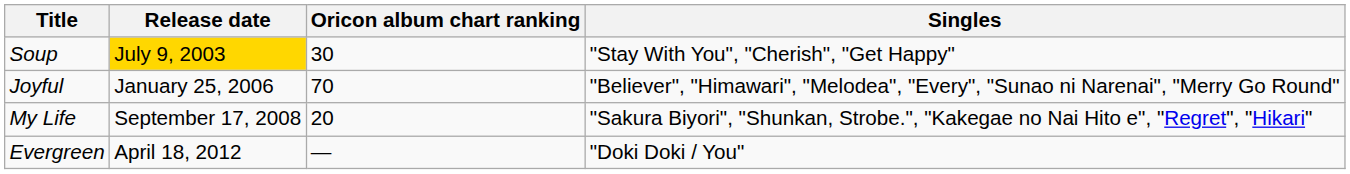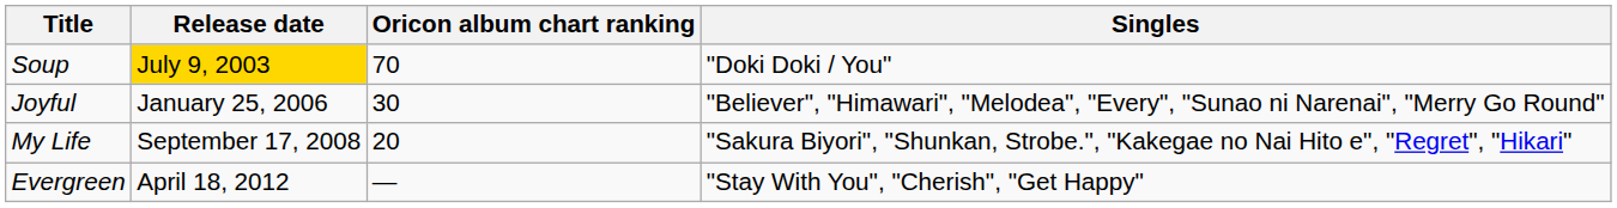 <table class="wikitable">
 <tr>
 <th>Title</th>
 <th>Release date</th>
 <th>Oricon album chart ranking</th>
 <th>Singles</th>
 </tr>
 <tr>
 <td><em>Soup</em></td>
 <td style="background: gold;">July 9, 2003</td>
-<td>30</td>
-<td>"Stay With You", "Cherish", "Get Happy"</td>
+<td>70</td>
+<td>"Doki Doki / You"</td>
 </tr>
 <tr>
 <td><em>Joyful</em></td>
 <td>January 25, 2006</td>
-<td>70</td>
+<td>30</td>
 <td>"Believer", "Himawari", "Melodea", "Every", "Sunao ni Narenai", "Merry Go Round"</td>
 </tr>
 <tr>
 <td><em>My Life</em></td>
 <td>September 17, 2008</td>
 <td>20</td>
 <td>"Sakura Biyori", "Shunkan, Strobe.", "Kakegae no Nai Hito e", "<a href='#'>Regret</a>", "<a href='#'>Hikari</a>"</td>
 </tr>
 <tr>
 <td><em>Evergreen</em></td>
 <td>April 18, 2012</td>
 <td>—</td>
-<td>"Doki Doki / You"</td>
+<td>"Stay With You", "Cherish", "Get Happy"</td>
 </tr>
 </table>
